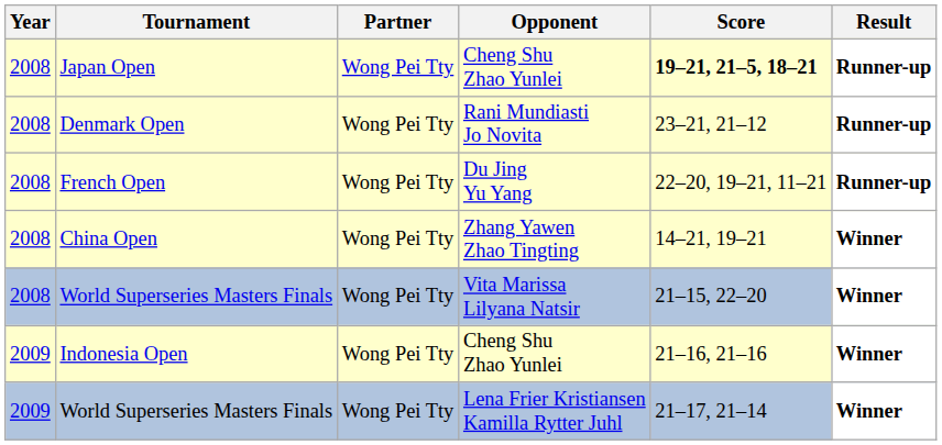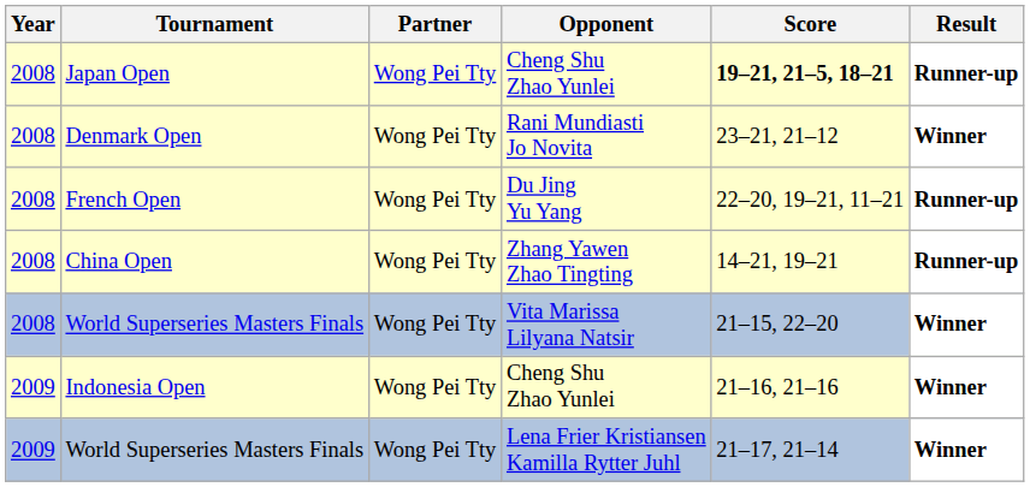 <table class="sortable wikitable" style="font-size: 90%;">
 <tr>
 <th>Year</th>
 <th>Tournament</th>
 <th>Partner</th>
 <th>Opponent</th>
 <th>Score</th>
 <th>Result</th>
 </tr>
 <tr style="background:#FFFFCC">
 <td align="center"><a href='#'>2008</a></td>
 <td align="left"><a href='#'>Japan Open</a></td>
 <td align="left"> <a href='#'>Wong Pei Tty</a></td>
 <td align="left"> <a href='#'>Cheng Shu</a> <br>  <a href='#'>Zhao Yunlei</a></td>
 <td align="left"><strong>19–21, 21–5, 18–21</strong></td>
 <td style="text-align:left; background:white"> <strong>Runner-up</strong></td>
 </tr>
 <tr style="background:#FFFFCC">
 <td align="center"><a href='#'>2008</a></td>
 <td align="left"><a href='#'>Denmark Open</a></td>
 <td align="left"> Wong Pei Tty</td>
 <td align="left"> <a href='#'>Rani Mundiasti</a> <br>  <a href='#'>Jo Novita</a></td>
 <td align="left">23–21, 21–12</td>
-<td style="text-align:left; background:white"> <strong>Runner-up</strong></td>
+<td style="text-align:left; background:white"> <strong>Winner</strong></td>
 </tr>
 <tr style="background:#FFFFCC">
 <td align="center"><a href='#'>2008</a></td>
 <td align="left"><a href='#'>French Open</a></td>
 <td align="left"> Wong Pei Tty</td>
 <td align="left"> <a href='#'>Du Jing</a> <br>  <a href='#'>Yu Yang</a></td>
 <td align="left">22–20, 19–21, 11–21</td>
 <td style="text-align:left; background:white"> <strong>Runner-up</strong></td>
 </tr>
 <tr style="background:#FFFFCC">
 <td align="center"><a href='#'>2008</a></td>
 <td align="left"><a href='#'>China Open</a></td>
 <td align="left"> Wong Pei Tty</td>
 <td align="left"> <a href='#'>Zhang Yawen</a> <br>  <a href='#'>Zhao Tingting</a></td>
 <td align="left">14–21, 19–21</td>
-<td style="text-align:left; background:white"> <strong>Winner</strong></td>
+<td style="text-align:left; background:white"> <strong>Runner-up</strong></td>
 </tr>
 <tr style="background:#B0C4DE">
 <td align="center"><a href='#'>2008</a></td>
 <td align="left"><a href='#'>World Superseries Masters Finals</a></td>
 <td align="left"> Wong Pei Tty</td>
 <td align="left"> <a href='#'>Vita Marissa</a> <br>  <a href='#'>Lilyana Natsir</a></td>
 <td align="left">21–15, 22–20</td>
 <td style="text-align:left; background:white"> <strong>Winner</strong></td>
 </tr>
 <tr style="background:#FFFFCC">
 <td align="center"><a href='#'>2009</a></td>
 <td align="left"><a href='#'>Indonesia Open</a></td>
 <td align="left"> Wong Pei Tty</td>
 <td align="left"> Cheng Shu <br>  Zhao Yunlei</td>
 <td align="left">21–16, 21–16</td>
 <td style="text-align:left; background:white"> <strong>Winner</strong></td>
 </tr>
 <tr style="background:#B0C4DE">
 <td align="center"><a href='#'>2009</a></td>
 <td align="left">World Superseries Masters Finals</td>
 <td align="left"> Wong Pei Tty</td>
 <td align="left"> <a href='#'>Lena Frier Kristiansen</a> <br>  <a href='#'>Kamilla Rytter Juhl</a></td>
 <td align="left">21–17, 21–14</td>
 <td style="text-align:left; background:white"> <strong>Winner</strong></td>
 </tr>
 </table>
